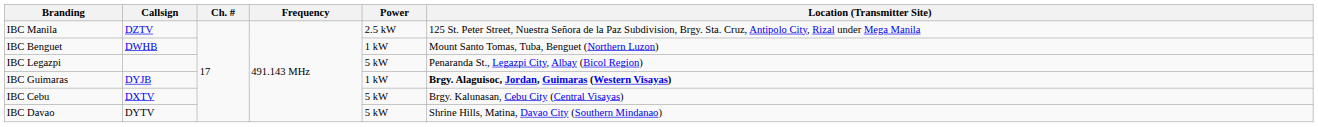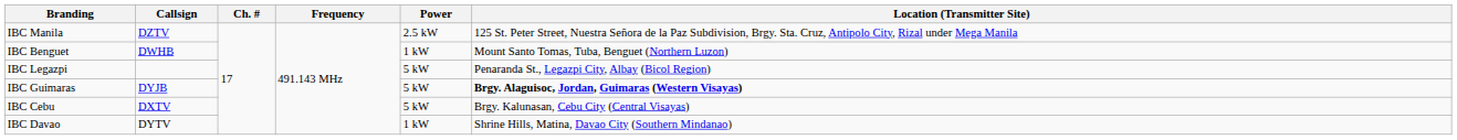 <table class="wikitable sortable" style="width:100%" style="text-align:center;">
 <tr>
 <th>Branding</th>
 <th>Callsign</th>
 <th>Ch. #</th>
 <th>Frequency</th>
 <th>Power</th>
 <th class="unsortable">Location (Transmitter Site)</th>
 </tr>
 <tr>
 <td>IBC Manila</td>
 <td><a href='#'>DZTV</a></td>
 <td rowspan="6">17</td>
 <td rowspan="6">491.143 MHz</td>
 <td>2.5 kW</td>
 <td>125 St. Peter Street, Nuestra Señora de la Paz Subdivision, Brgy. Sta. Cruz, <a href='#'>Antipolo City</a>, <a href='#'>Rizal</a> under <a href='#'>Mega Manila</a></td>
 </tr>
 <tr>
 <td>IBC Benguet</td>
 <td><a href='#'>DWHB</a></td>
 <td>1 kW</td>
 <td>Mount Santo Tomas, Tuba, Benguet (<a href='#'>Northern Luzon</a>)</td>
 </tr>
 <tr>
 <td>IBC Legazpi</td>
 <td></td>
 <td>5 kW</td>
 <td>Penaranda St., <a href='#'>Legazpi City</a>, <a href='#'>Albay</a> (<a href='#'>Bicol Region</a>)</td>
 </tr>
 <tr>
 <td>IBC Guimaras</td>
 <td><a href='#'>DYJB</a></td>
-<td>1 kW</td>
+<td>5 kW</td>
 <td><strong>Brgy. Alaguisoc, <a href='#'>Jordan</a>, <a href='#'>Guimaras</a> (<a href='#'>Western Visayas</a>)</strong></td>
 </tr>
 <tr>
 <td>IBC Cebu</td>
 <td><a href='#'>DXTV</a></td>
 <td>5 kW</td>
 <td>Brgy. Kalunasan, <a href='#'>Cebu City</a> (<a href='#'>Central Visayas</a>)</td>
 </tr>
 <tr>
 <td>IBC Davao</td>
 <td>DYTV</td>
-<td>5 kW</td>
+<td>1 kW</td>
 <td>Shrine Hills, Matina, <a href='#'>Davao City</a> (<a href='#'>Southern Mindanao</a>)</td>
 </tr>
 </table>
